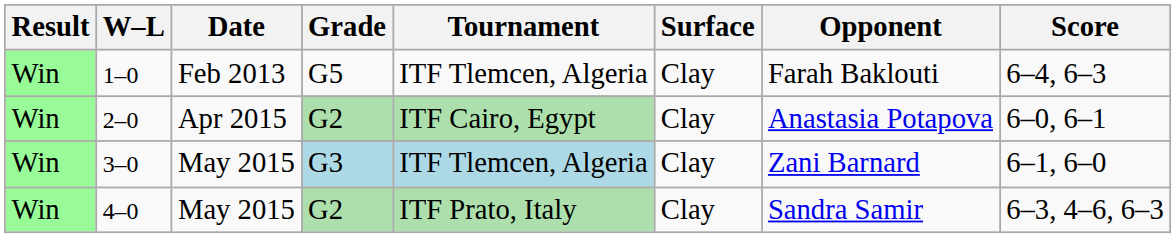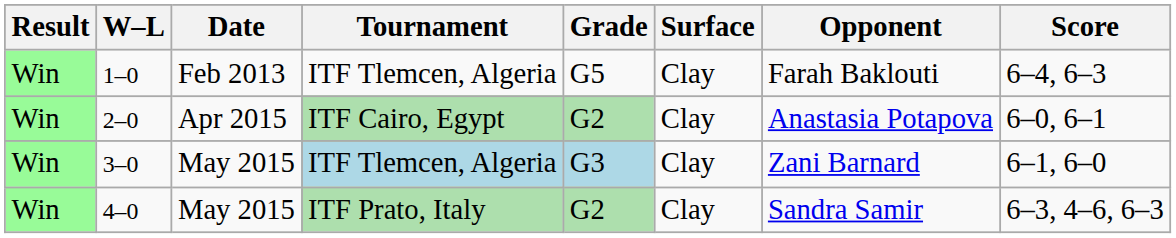 <table class="sortable wikitable">
 <tr>
 <th>Result</th>
 <th class="unsortable">W–L</th>
 <th>Date</th>
+<th>Tournament</th>
 <th>Grade</th>
-<th>Tournament</th>
 <th>Surface</th>
 <th>Opponent</th>
 <th class="unsortable">Score</th>
 </tr>
 <tr>
 <td bgcolor="98FB98">Win</td>
 <td><small>1–0</small></td>
 <td>Feb 2013</td>
+<td>ITF Tlemcen, Algeria</td>
 <td>G5</td>
-<td>ITF Tlemcen, Algeria</td>
 <td>Clay</td>
 <td> Farah Baklouti</td>
 <td>6–4, 6–3</td>
 </tr>
 <tr>
 <td bgcolor="98FB98">Win</td>
 <td><small>2–0</small></td>
 <td>Apr 2015</td>
+<td bgcolor="#ADDFAD">ITF Cairo, Egypt</td>
 <td bgcolor="#ADDFAD">G2</td>
-<td bgcolor="#ADDFAD">ITF Cairo, Egypt</td>
 <td>Clay</td>
 <td> <a href='#'>Anastasia Potapova</a></td>
 <td>6–0, 6–1</td>
 </tr>
 <tr>
 <td bgcolor="98FB98">Win</td>
 <td><small>3–0</small></td>
 <td>May 2015</td>
+<td bgcolor="lightblue">ITF Tlemcen, Algeria</td>
 <td bgcolor="lightblue">G3</td>
-<td bgcolor="lightblue">ITF Tlemcen, Algeria</td>
 <td>Clay</td>
 <td> <a href='#'>Zani Barnard</a></td>
 <td>6–1, 6–0</td>
 </tr>
 <tr>
 <td bgcolor="98FB98">Win</td>
 <td><small>4–0</small></td>
 <td>May 2015</td>
+<td bgcolor="#ADDFAD">ITF Prato, Italy</td>
 <td bgcolor="#ADDFAD">G2</td>
-<td bgcolor="#ADDFAD">ITF Prato, Italy</td>
 <td>Clay</td>
 <td> <a href='#'>Sandra Samir</a></td>
 <td>6–3, 4–6, 6–3</td>
 </tr>
 </table>
